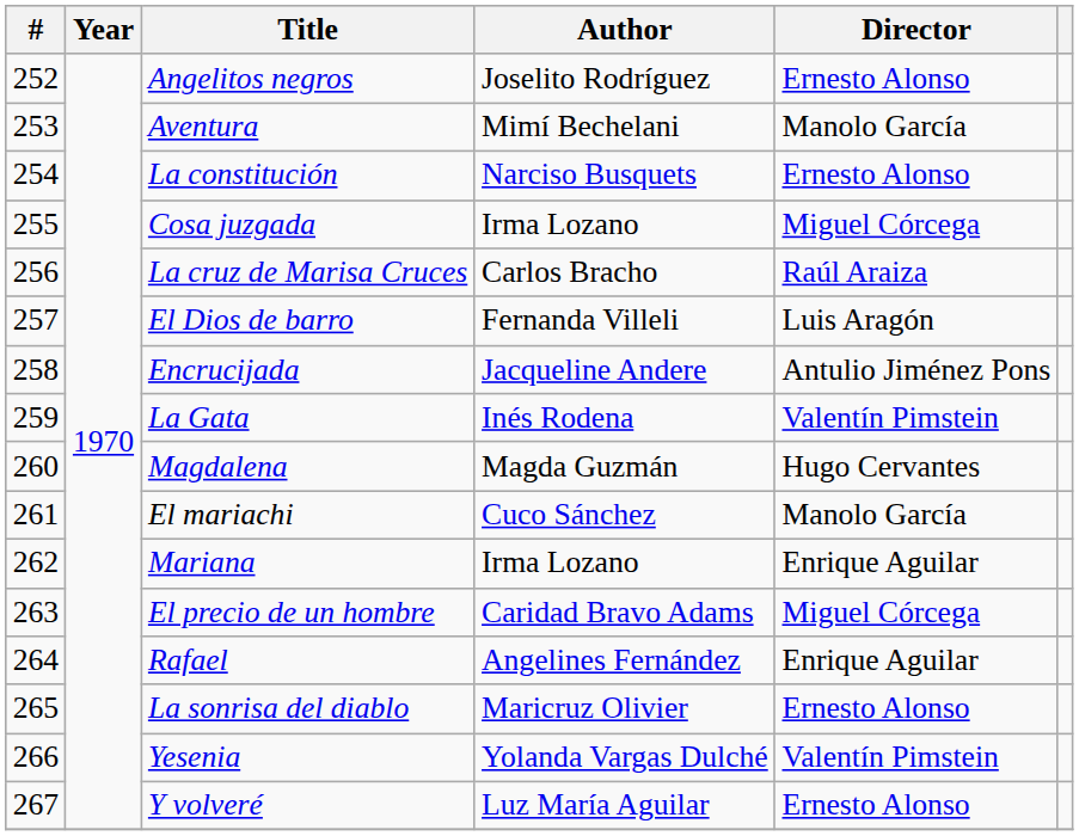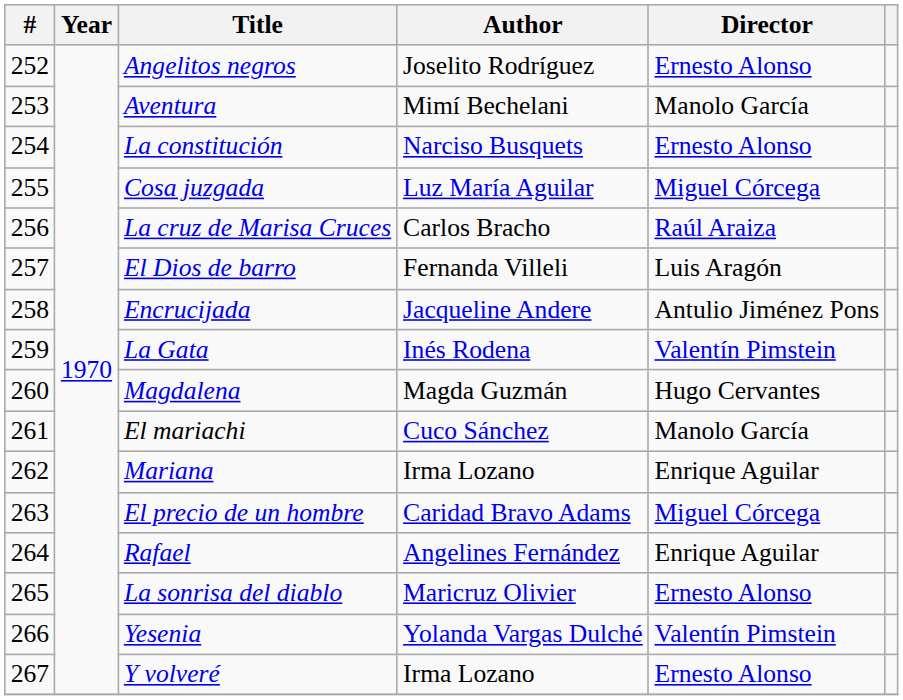 <table class="wikitable sortable">
 <tr>
 <th>#</th>
 <th>Year</th>
 <th>Title</th>
 <th>Author</th>
 <th>Director</th>
 <th></th>
 </tr>
 <tr>
 <td>252</td>
 <td rowspan="16"><a href='#'>1970</a></td>
 <td><em><a href='#'>Angelitos negros</a></em></td>
 <td>Joselito Rodríguez</td>
 <td><a href='#'>Ernesto Alonso</a></td>
 <td></td>
 </tr>
 <tr>
 <td>253</td>
 <td><em><a href='#'>Aventura</a></em></td>
 <td>Mimí Bechelani</td>
 <td>Manolo García</td>
 <td></td>
 </tr>
 <tr>
 <td>254</td>
 <td><em><a href='#'>La constitución</a></em></td>
 <td><a href='#'>Narciso Busquets</a></td>
 <td><a href='#'>Ernesto Alonso</a></td>
 <td></td>
 </tr>
 <tr>
 <td>255</td>
 <td><em><a href='#'>Cosa juzgada</a></em></td>
-<td>Irma Lozano</td>
+<td><a href='#'>Luz María Aguilar</a></td>
 <td><a href='#'>Miguel Córcega</a></td>
 <td></td>
 </tr>
 <tr>
 <td>256</td>
 <td><em><a href='#'>La cruz de Marisa Cruces</a></em></td>
 <td>Carlos Bracho</td>
 <td><a href='#'>Raúl Araiza</a></td>
 <td></td>
 </tr>
 <tr>
 <td>257</td>
 <td><em><a href='#'>El Dios de barro</a></em></td>
 <td>Fernanda Villeli</td>
 <td>Luis Aragón</td>
 <td></td>
 </tr>
 <tr>
 <td>258</td>
 <td><em><a href='#'>Encrucijada</a></em></td>
 <td><a href='#'>Jacqueline Andere</a></td>
 <td>Antulio Jiménez Pons</td>
 <td></td>
 </tr>
 <tr>
 <td>259</td>
 <td><em><a href='#'>La Gata</a></em></td>
 <td><a href='#'>Inés Rodena</a></td>
 <td><a href='#'>Valentín Pimstein</a></td>
 <td></td>
 </tr>
 <tr>
 <td>260</td>
 <td><em><a href='#'>Magdalena</a></em></td>
 <td>Magda Guzmán</td>
 <td>Hugo Cervantes</td>
 <td></td>
 </tr>
 <tr>
 <td>261</td>
 <td><em>El mariachi</em></td>
 <td><a href='#'>Cuco Sánchez</a></td>
 <td>Manolo García</td>
 <td></td>
 </tr>
 <tr>
 <td>262</td>
 <td><em><a href='#'>Mariana</a></em></td>
 <td>Irma Lozano</td>
 <td>Enrique Aguilar</td>
 <td></td>
 </tr>
 <tr>
 <td>263</td>
 <td><em><a href='#'>El precio de un hombre</a></em></td>
 <td><a href='#'>Caridad Bravo Adams</a></td>
 <td><a href='#'>Miguel Córcega</a></td>
 <td></td>
 </tr>
 <tr>
 <td>264</td>
 <td><em><a href='#'>Rafael</a></em></td>
 <td><a href='#'>Angelines Fernández</a></td>
 <td>Enrique Aguilar</td>
 <td></td>
 </tr>
 <tr>
 <td>265</td>
 <td><em><a href='#'>La sonrisa del diablo</a></em></td>
 <td><a href='#'>Maricruz Olivier</a></td>
 <td><a href='#'>Ernesto Alonso</a></td>
 <td></td>
 </tr>
 <tr>
 <td>266</td>
 <td><em><a href='#'>Yesenia</a></em></td>
 <td><a href='#'>Yolanda Vargas Dulché</a></td>
 <td><a href='#'>Valentín Pimstein</a></td>
 <td></td>
 </tr>
 <tr>
 <td>267</td>
 <td><em><a href='#'>Y volveré</a></em></td>
-<td><a href='#'>Luz María Aguilar</a></td>
+<td>Irma Lozano</td>
 <td><a href='#'>Ernesto Alonso</a></td>
 <td></td>
 </tr>
 <tr>
 </tr>
 </table>
